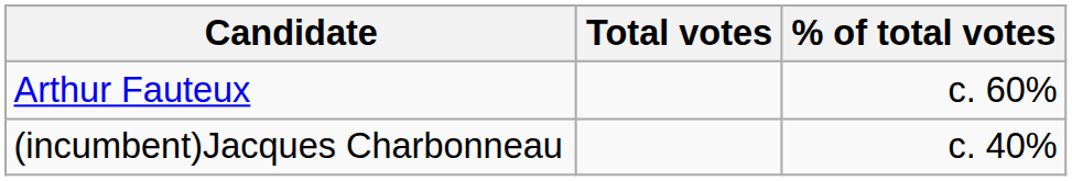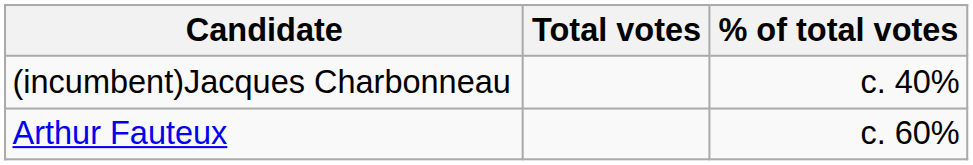 <table class="wikitable" width="475">
 <tr>
 <th align="left">Candidate</th>
 <th align="right">Total votes</th>
 <th align="right">% of total votes</th>
 </tr>
 <tr>
+<td align="left">(incumbent)Jacques Charbonneau</td>
+<td align="right"></td>
+<td align="right">c. 40%</td>
+</tr>
+<tr>
 <td align="left"><a href='#'>Arthur Fauteux</a></td>
 <td align="right"></td>
 <td align="right">c. 60%</td>
 </tr>
-<tr>
-<td align="left">(incumbent)Jacques Charbonneau</td>
-<td align="right"></td>
-<td align="right">c. 40%</td>
-</tr>
 </table>
